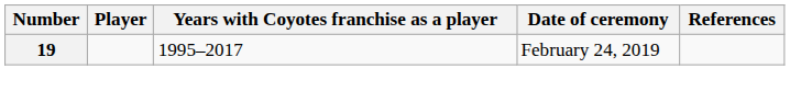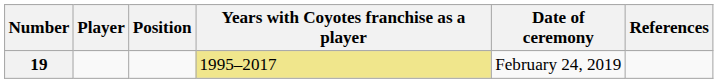 <table class="wikitable sortable" width="75%">
 <tr>
 <th scope="col">Number</th>
 <th scope="col">Player</th>
+<th scope="col">Position</th>
 <th scope="col">Years with Coyotes franchise as a player</th>
 <th scope="col">Date of ceremony</th>
 <th scope="col" class="unsortable">References</th>
 </tr>
 <tr>
 <th scope="row">19</th>
 <td></td>
-<td>1995–2017</td>
+<td></td>
+<td style="background: khaki;">1995–2017</td>
 <td>February 24, 2019</td>
 <td></td>
 </tr>
 </table>
